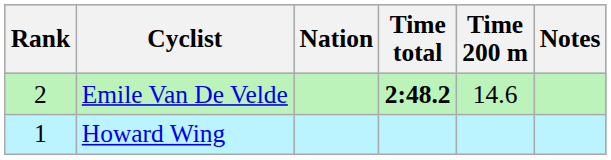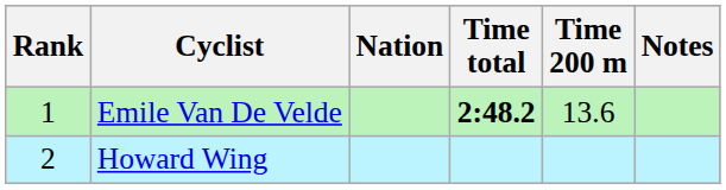 <table class="wikitable sortable" style="text-align:center">
 <tr>
 <th>Rank</th>
 <th>Cyclist</th>
 <th>Nation</th>
 <th>Time<br>total</th>
 <th>Time<br>200 m</th>
 <th>Notes</th>
 </tr>
 <tr bgcolor=bbf3bb>
-<td>2</td>
+<td>1</td>
 <td align=left><a href='#'>Emile Van De Velde</a></td>
 <td align=left></td>
 <td><strong>2:48.2</strong></td>
-<td>14.6</td>
+<td>13.6</td>
 <td></td>
 </tr>
 <tr bgcolor=bbf3ff>
-<td>1</td>
+<td>2</td>
 <td align=left><a href='#'>Howard Wing</a></td>
 <td align=left></td>
 <td></td>
 <td></td>
 <td></td>
 </tr>
 </table>
